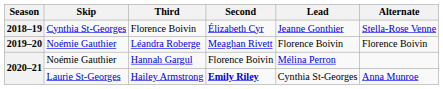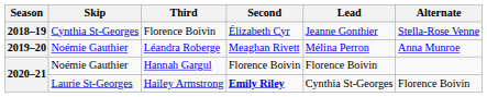 <table class="wikitable">
 <tr>
 <th scope="col">Season</th>
 <th scope="col">Skip</th>
 <th scope="col">Third</th>
 <th scope="col">Second</th>
 <th scope="col">Lead</th>
 <th scope="col">Alternate</th>
 </tr>
 <tr>
 <th scope="row">2018–19</th>
 <td><a href='#'>Cynthia St-Georges</a></td>
 <td>Florence Boivin</td>
 <td><a href='#'>Élizabeth Cyr</a></td>
 <td><a href='#'>Jeanne Gonthier</a></td>
 <td><a href='#'>Stella-Rose Venne</a></td>
 </tr>
 <tr>
 <th scope="row">2019–20</th>
 <td><a href='#'>Noémie Gauthier</a></td>
 <td><a href='#'>Léandra Roberge</a></td>
 <td><a href='#'>Meaghan Rivett</a></td>
-<td>Florence Boivin</td>
-<td>Florence Boivin</td>
+<td><a href='#'>Mélina Perron</a></td>
+<td><a href='#'>Anna Munroe</a></td>
 </tr>
 <tr>
 <th scope="row" rowspan=2>2020–21</th>
 <td>Noémie Gauthier</td>
 <td><a href='#'>Hannah Gargul</a></td>
 <td>Florence Boivin</td>
-<td><a href='#'>Mélina Perron</a></td>
+<td>Florence Boivin</td>
 <td></td>
 </tr>
 <tr>
 <td><a href='#'>Laurie St-Georges</a></td>
 <td><a href='#'>Hailey Armstrong</a></td>
 <td><strong><a href='#'>Emily Riley</a></strong></td>
 <td>Cynthia St-Georges</td>
-<td><a href='#'>Anna Munroe</a></td>
+<td>Florence Boivin</td>
 </tr>
 </table>
